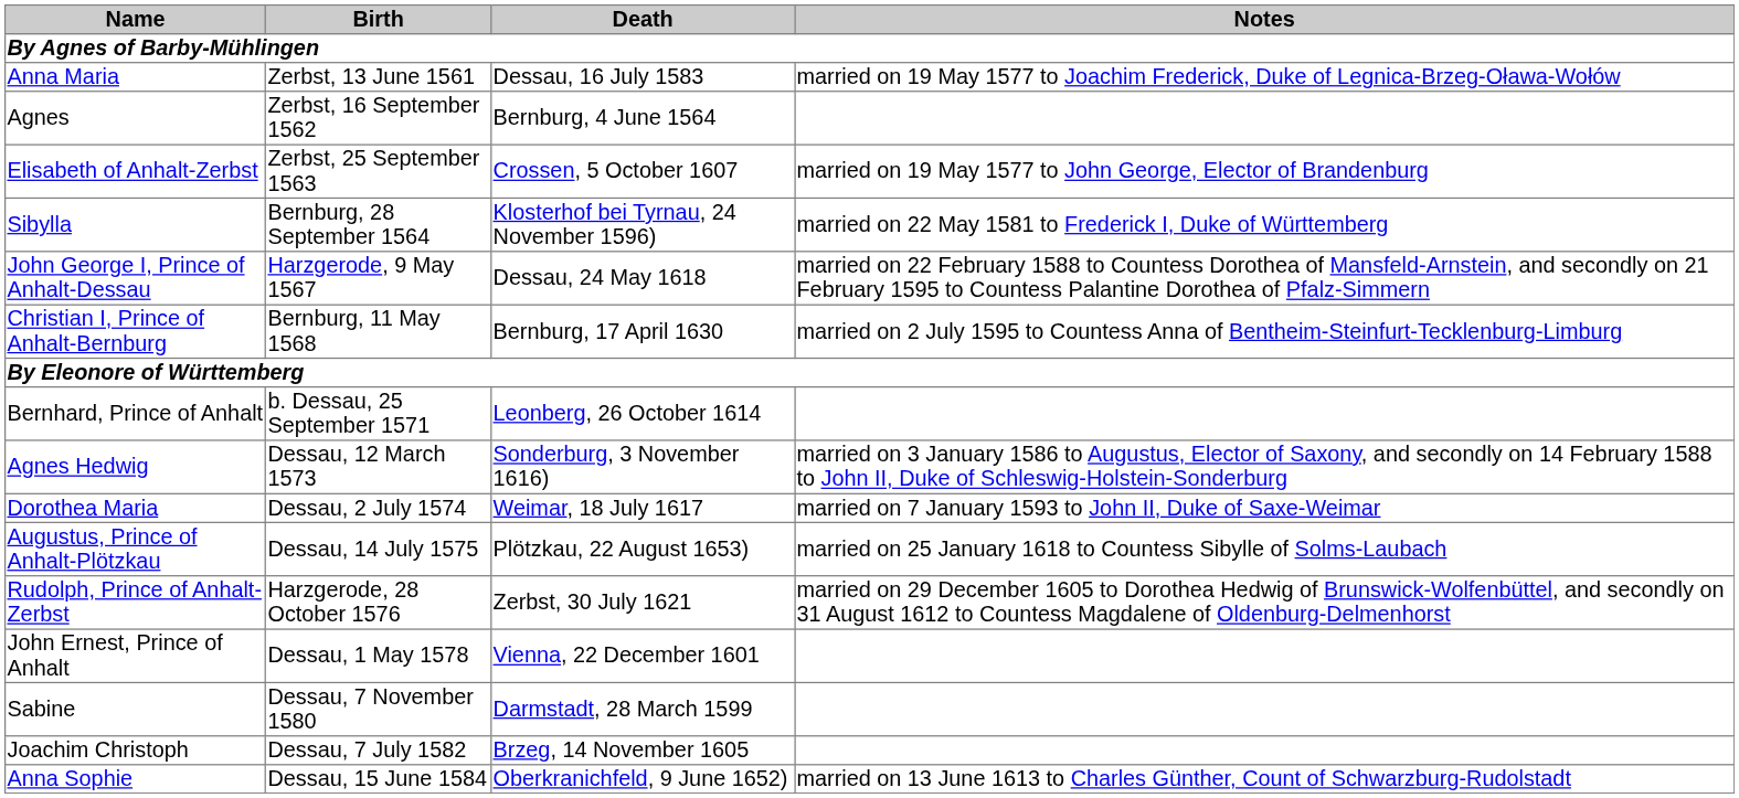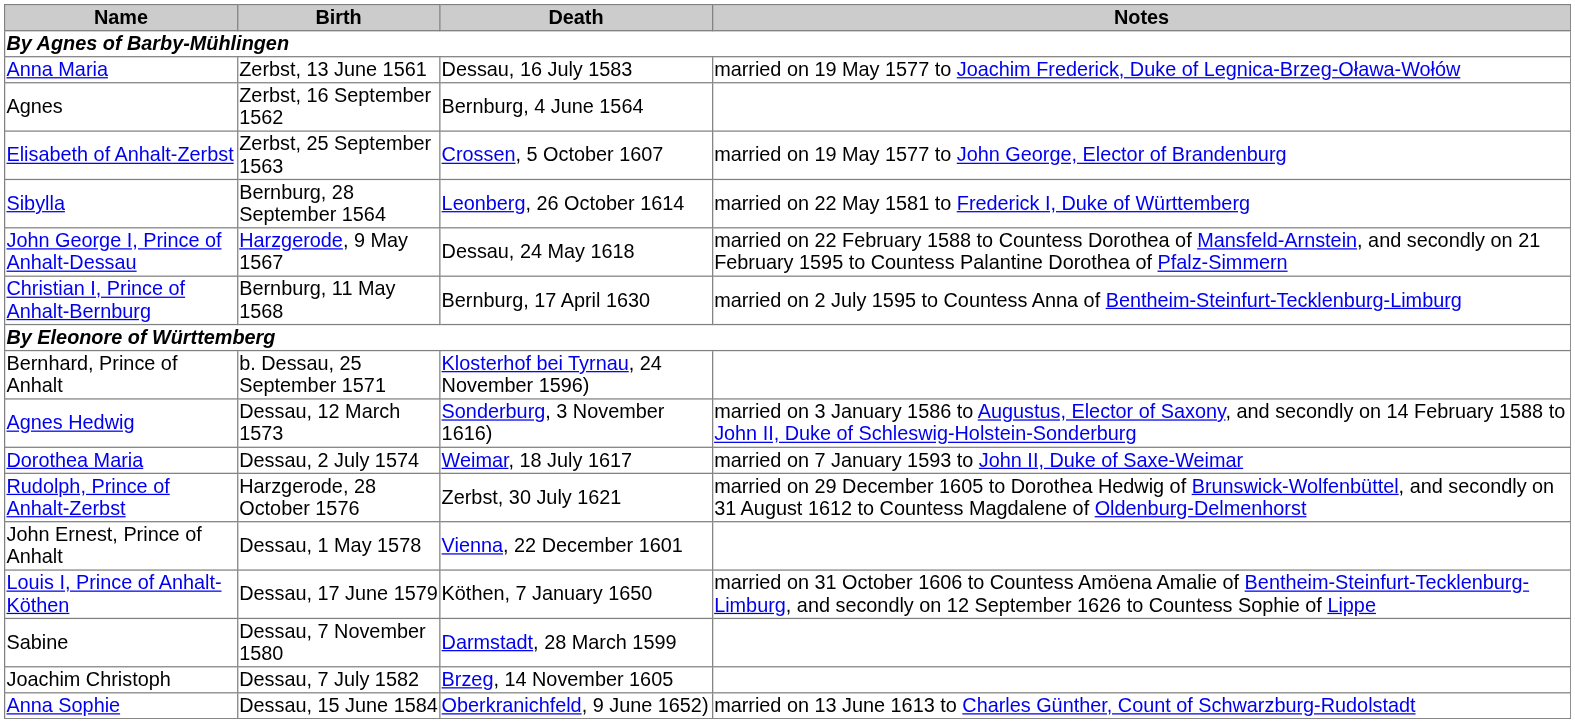 <table border="1" style="border-collapse: collapse;">
 <tr bgcolor="#cccccc">
 <th>Name</th>
 <th>Birth</th>
 <th>Death</th>
 <th>Notes</th>
 </tr>
 <tr>
 <td colspan=4><strong><em>By Agnes of Barby-Mühlingen</em></strong></td>
 </tr>
 <tr>
 <td><a href='#'>Anna Maria</a></td>
 <td>Zerbst, 13 June 1561</td>
 <td>Dessau, 16 July 1583</td>
 <td>married on 19 May 1577 to <a href='#'>Joachim Frederick, Duke of Legnica-Brzeg-Oława-Wołów</a></td>
 </tr>
 <tr>
 <td>Agnes</td>
 <td>Zerbst, 16 September 1562</td>
 <td>Bernburg, 4 June 1564</td>
 <td></td>
 </tr>
 <tr>
 <td><a href='#'>Elisabeth of Anhalt-Zerbst</a></td>
 <td>Zerbst, 25 September 1563</td>
 <td><a href='#'>Crossen</a>, 5 October 1607</td>
 <td>married on 19 May 1577 to <a href='#'>John George, Elector of Brandenburg</a></td>
 </tr>
 <tr>
 <td><a href='#'>Sibylla</a></td>
 <td>Bernburg, 28 September 1564</td>
-<td><a href='#'>Klosterhof bei Tyrnau</a>, 24 November 1596)</td>
+<td><a href='#'>Leonberg</a>, 26 October 1614</td>
 <td>married on 22 May 1581 to <a href='#'>Frederick I, Duke of Württemberg</a></td>
 </tr>
 <tr>
 <td><a href='#'>John George I, Prince of Anhalt-Dessau</a></td>
 <td><a href='#'>Harzgerode</a>, 9 May 1567</td>
 <td>Dessau, 24 May 1618</td>
 <td>married on 22 February 1588 to Countess Dorothea of <a href='#'>Mansfeld-Arnstein</a>, and secondly on 21 February 1595 to Countess Palantine Dorothea of <a href='#'>Pfalz-Simmern</a></td>
 </tr>
 <tr>
 <td><a href='#'>Christian I, Prince of Anhalt-Bernburg</a></td>
 <td>Bernburg, 11 May 1568</td>
 <td>Bernburg, 17 April 1630</td>
 <td>married on 2 July 1595 to Countess Anna of <a href='#'>Bentheim-Steinfurt-Tecklenburg-Limburg</a></td>
 </tr>
 <tr>
 <td colspan=4><strong><em>By Eleonore of Württemberg</em></strong></td>
 </tr>
 <tr>
 <td>Bernhard, Prince of Anhalt</td>
 <td>b. Dessau, 25 September 1571</td>
-<td><a href='#'>Leonberg</a>, 26 October 1614</td>
+<td><a href='#'>Klosterhof bei Tyrnau</a>, 24 November 1596)</td>
 <td></td>
 </tr>
 <tr>
 <td><a href='#'>Agnes Hedwig</a></td>
 <td>Dessau, 12 March 1573</td>
 <td><a href='#'>Sonderburg</a>, 3 November 1616)</td>
 <td>married on 3 January 1586 to <a href='#'>Augustus, Elector of Saxony</a>, and secondly on 14 February 1588 to <a href='#'>John II, Duke of Schleswig-Holstein-Sonderburg</a></td>
 </tr>
 <tr>
 <td><a href='#'>Dorothea Maria</a></td>
 <td>Dessau, 2 July 1574</td>
 <td><a href='#'>Weimar</a>, 18 July 1617</td>
 <td>married on 7 January 1593 to <a href='#'>John II, Duke of Saxe-Weimar</a></td>
 </tr>
 <tr>
-<td><a href='#'>Augustus, Prince of Anhalt-Plötzkau</a></td>
-<td>Dessau, 14 July 1575</td>
-<td>Plötzkau, 22 August 1653)</td>
-<td>married on 25 January 1618 to Countess Sibylle of <a href='#'>Solms-Laubach</a></td>
-</tr>
-<tr>
 <td><a href='#'>Rudolph, Prince of Anhalt-Zerbst</a></td>
 <td>Harzgerode, 28 October 1576</td>
 <td>Zerbst, 30 July 1621</td>
 <td>married on 29 December 1605 to Dorothea Hedwig of <a href='#'>Brunswick-Wolfenbüttel</a>, and secondly on 31 August 1612 to Countess Magdalene of <a href='#'>Oldenburg-Delmenhorst</a></td>
 </tr>
 <tr>
 <td>John Ernest, Prince of Anhalt</td>
 <td>Dessau, 1 May 1578</td>
 <td><a href='#'>Vienna</a>, 22 December 1601</td>
 <td></td>
+</tr>
+<tr>
+<td><a href='#'>Louis I, Prince of Anhalt-Köthen</a></td>
+<td>Dessau, 17 June 1579</td>
+<td>Köthen, 7 January 1650</td>
+<td>married on 31 October 1606 to Countess Amöena Amalie of <a href='#'>Bentheim-Steinfurt-Tecklenburg-Limburg</a>, and secondly on 12 September 1626 to Countess Sophie of <a href='#'>Lippe</a></td>
 </tr>
 <tr>
 <td>Sabine</td>
 <td>Dessau, 7 November 1580</td>
 <td><a href='#'>Darmstadt</a>, 28 March 1599</td>
 <td></td>
 </tr>
 <tr>
 <td>Joachim Christoph</td>
 <td>Dessau, 7 July 1582</td>
 <td><a href='#'>Brzeg</a>, 14 November 1605</td>
 <td></td>
 </tr>
 <tr>
 <td><a href='#'>Anna Sophie</a></td>
 <td>Dessau, 15 June 1584</td>
 <td><a href='#'>Oberkranichfeld</a>, 9 June 1652)</td>
 <td>married on 13 June 1613 to <a href='#'>Charles Günther, Count of Schwarzburg-Rudolstadt</a></td>
 </tr>
 <tr>
 </tr>
 </table>
